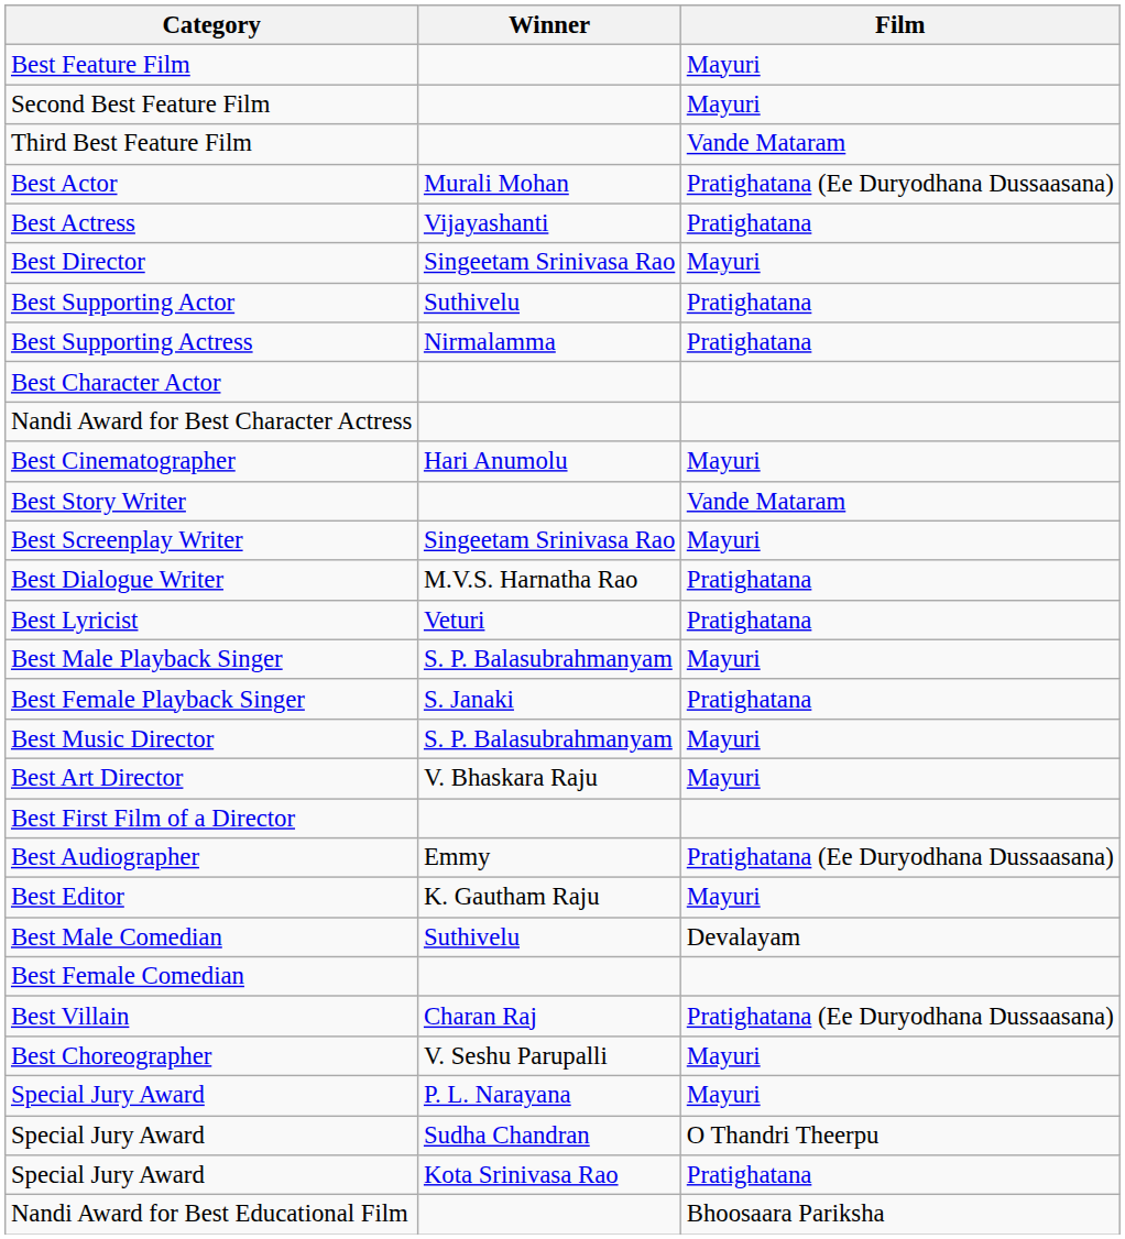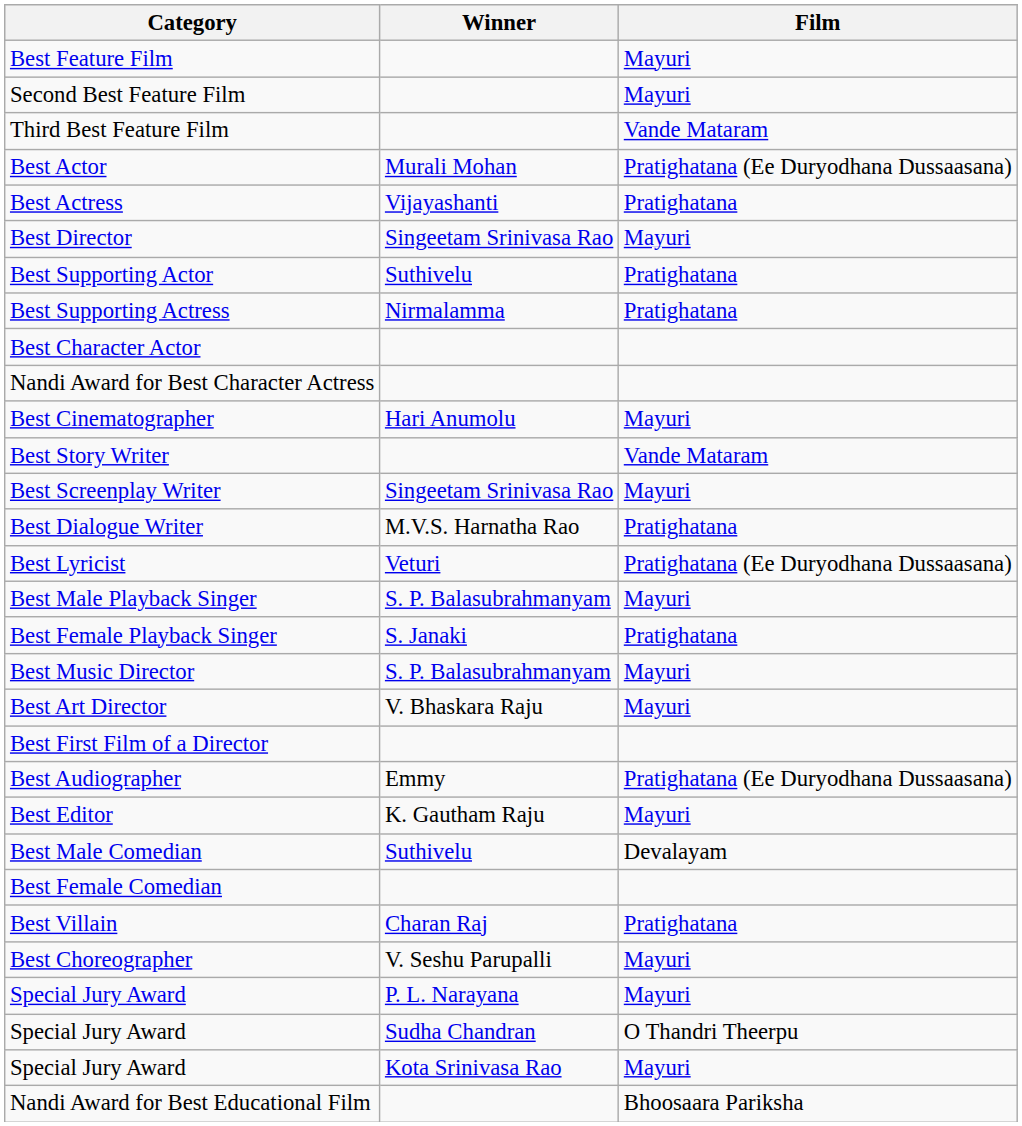 <table class="wikitable">
 <tr style="background:#cccccf; text-align:center;">
 <th>Category</th>
 <th>Winner</th>
 <th>Film</th>
 </tr>
 <tr>
 <td><a href='#'>Best Feature Film</a></td>
 <td></td>
 <td><a href='#'>Mayuri</a></td>
 </tr>
 <tr>
 <td>Second Best Feature Film</td>
 <td></td>
 <td><a href='#'>Mayuri</a></td>
 </tr>
 <tr>
 <td>Third Best Feature Film</td>
 <td></td>
 <td><a href='#'>Vande Mataram</a></td>
 </tr>
 <tr>
 <td><a href='#'>Best Actor</a></td>
 <td><a href='#'>Murali Mohan</a></td>
 <td><a href='#'>Pratighatana</a> (Ee Duryodhana Dussaasana)</td>
 </tr>
 <tr>
 <td><a href='#'>Best Actress</a></td>
 <td><a href='#'>Vijayashanti</a></td>
 <td><a href='#'>Pratighatana</a></td>
 </tr>
 <tr>
 <td><a href='#'>Best Director</a></td>
 <td><a href='#'>Singeetam Srinivasa Rao</a></td>
 <td><a href='#'>Mayuri</a></td>
 </tr>
 <tr>
 <td><a href='#'>Best Supporting Actor</a></td>
 <td><a href='#'>Suthivelu</a></td>
 <td><a href='#'>Pratighatana</a></td>
 </tr>
 <tr>
 <td><a href='#'>Best Supporting Actress</a></td>
 <td><a href='#'>Nirmalamma</a></td>
 <td><a href='#'>Pratighatana</a></td>
 </tr>
 <tr>
 <td><a href='#'>Best Character Actor</a></td>
 <td></td>
 <td></td>
 </tr>
 <tr>
 <td>Nandi Award for Best Character Actress</td>
 <td></td>
 <td></td>
 </tr>
 <tr>
 <td><a href='#'>Best Cinematographer</a></td>
 <td><a href='#'>Hari Anumolu</a></td>
 <td><a href='#'>Mayuri</a></td>
 </tr>
 <tr>
 <td><a href='#'>Best Story Writer</a></td>
 <td></td>
 <td><a href='#'>Vande Mataram</a></td>
 </tr>
 <tr>
 <td><a href='#'>Best Screenplay Writer</a></td>
 <td><a href='#'>Singeetam Srinivasa Rao</a></td>
 <td><a href='#'>Mayuri</a></td>
 </tr>
 <tr>
 <td><a href='#'>Best Dialogue Writer</a></td>
 <td>M.V.S. Harnatha Rao</td>
 <td><a href='#'>Pratighatana</a></td>
 </tr>
 <tr>
 <td><a href='#'>Best Lyricist</a></td>
 <td><a href='#'>Veturi</a></td>
-<td><a href='#'>Pratighatana</a></td>
+<td><a href='#'>Pratighatana</a> (Ee Duryodhana Dussaasana)</td>
 </tr>
 <tr>
 <td><a href='#'>Best Male Playback Singer</a></td>
 <td><a href='#'>S. P. Balasubrahmanyam</a></td>
 <td><a href='#'>Mayuri</a></td>
 </tr>
 <tr>
 <td><a href='#'>Best Female Playback Singer</a></td>
 <td><a href='#'>S. Janaki</a></td>
 <td><a href='#'>Pratighatana</a></td>
 </tr>
 <tr>
 <td><a href='#'>Best Music Director</a></td>
 <td><a href='#'>S. P. Balasubrahmanyam</a></td>
 <td><a href='#'>Mayuri</a></td>
 </tr>
 <tr>
 <td><a href='#'>Best Art Director</a></td>
 <td>V. Bhaskara Raju</td>
 <td><a href='#'>Mayuri</a></td>
 </tr>
 <tr>
 <td><a href='#'>Best First Film of a Director</a></td>
 <td></td>
 <td></td>
 </tr>
 <tr>
 <td><a href='#'>Best Audiographer</a></td>
 <td>Emmy</td>
 <td><a href='#'>Pratighatana</a> (Ee Duryodhana Dussaasana)</td>
 </tr>
 <tr>
 <td><a href='#'>Best Editor</a></td>
 <td>K. Gautham Raju</td>
 <td><a href='#'>Mayuri</a></td>
 </tr>
 <tr>
 <td><a href='#'>Best Male Comedian</a></td>
 <td><a href='#'>Suthivelu</a></td>
 <td>Devalayam</td>
 </tr>
 <tr>
 <td><a href='#'>Best Female Comedian</a></td>
 <td></td>
 <td></td>
 </tr>
 <tr>
 <td><a href='#'>Best Villain</a></td>
 <td><a href='#'>Charan Raj</a></td>
-<td><a href='#'>Pratighatana</a> (Ee Duryodhana Dussaasana)</td>
+<td><a href='#'>Pratighatana</a></td>
 </tr>
 <tr>
 <td><a href='#'>Best Choreographer</a></td>
 <td>V. Seshu Parupalli</td>
 <td><a href='#'>Mayuri</a></td>
 </tr>
 <tr>
 <td><a href='#'>Special Jury Award</a></td>
 <td><a href='#'>P. L. Narayana</a></td>
 <td><a href='#'>Mayuri</a></td>
 </tr>
 <tr>
 <td>Special Jury Award</td>
 <td><a href='#'>Sudha Chandran</a></td>
 <td>O Thandri Theerpu</td>
 </tr>
 <tr>
 <td>Special Jury Award</td>
 <td><a href='#'>Kota Srinivasa Rao</a></td>
-<td><a href='#'>Pratighatana</a></td>
+<td><a href='#'>Mayuri</a></td>
 </tr>
 <tr>
 <td>Nandi Award for Best Educational Film</td>
 <td></td>
 <td>Bhoosaara Pariksha</td>
 </tr>
 </table>
